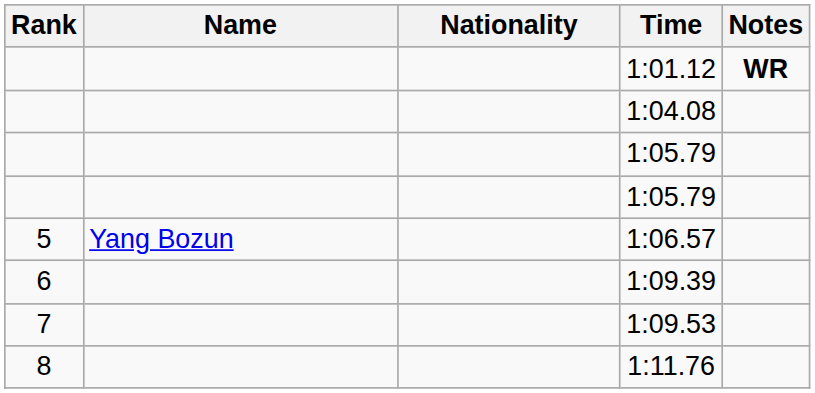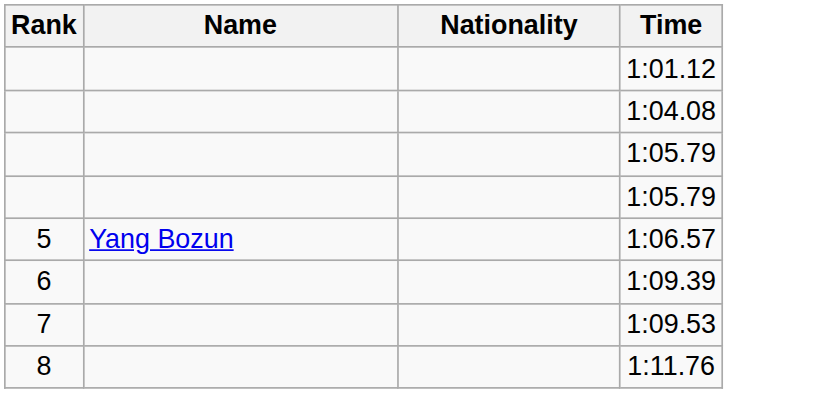 <table class="wikitable sortable" style="text-align:center">
 <tr>
 <th>Rank</th>
 <th style="width:180px">Name</th>
 <th style="width:125px">Nationality</th>
 <th>Time</th>
-<th>Notes</th>
 </tr>
 <tr>
 <td></td>
 <td style="text-align:left;"></td>
 <td style="text-align:left;"></td>
 <td>1:01.12</td>
-<td><strong>WR</strong></td>
 </tr>
 <tr>
 <td></td>
 <td style="text-align:left;"></td>
 <td style="text-align:left;"></td>
 <td>1:04.08</td>
-<td></td>
 </tr>
 <tr>
 <td></td>
 <td style="text-align:left;"></td>
 <td style="text-align:left;"></td>
 <td>1:05.79</td>
-<td></td>
 </tr>
 <tr>
 <td></td>
 <td style="text-align:left;"></td>
 <td style="text-align:left;"></td>
 <td>1:05.79</td>
-<td></td>
 </tr>
 <tr>
 <td>5</td>
 <td style="text-align:left;"><a href='#'>Yang Bozun</a></td>
 <td style="text-align:left;"></td>
 <td>1:06.57</td>
-<td></td>
 </tr>
 <tr>
 <td>6</td>
 <td style="text-align:left;"></td>
 <td style="text-align:left;"></td>
 <td>1:09.39</td>
-<td></td>
 </tr>
 <tr>
 <td>7</td>
 <td style="text-align:left;"></td>
 <td style="text-align:left;"></td>
 <td>1:09.53</td>
-<td></td>
 </tr>
 <tr>
 <td>8</td>
 <td style="text-align:left;"></td>
 <td style="text-align:left;"></td>
 <td>1:11.76</td>
-<td></td>
 </tr>
 </table>
